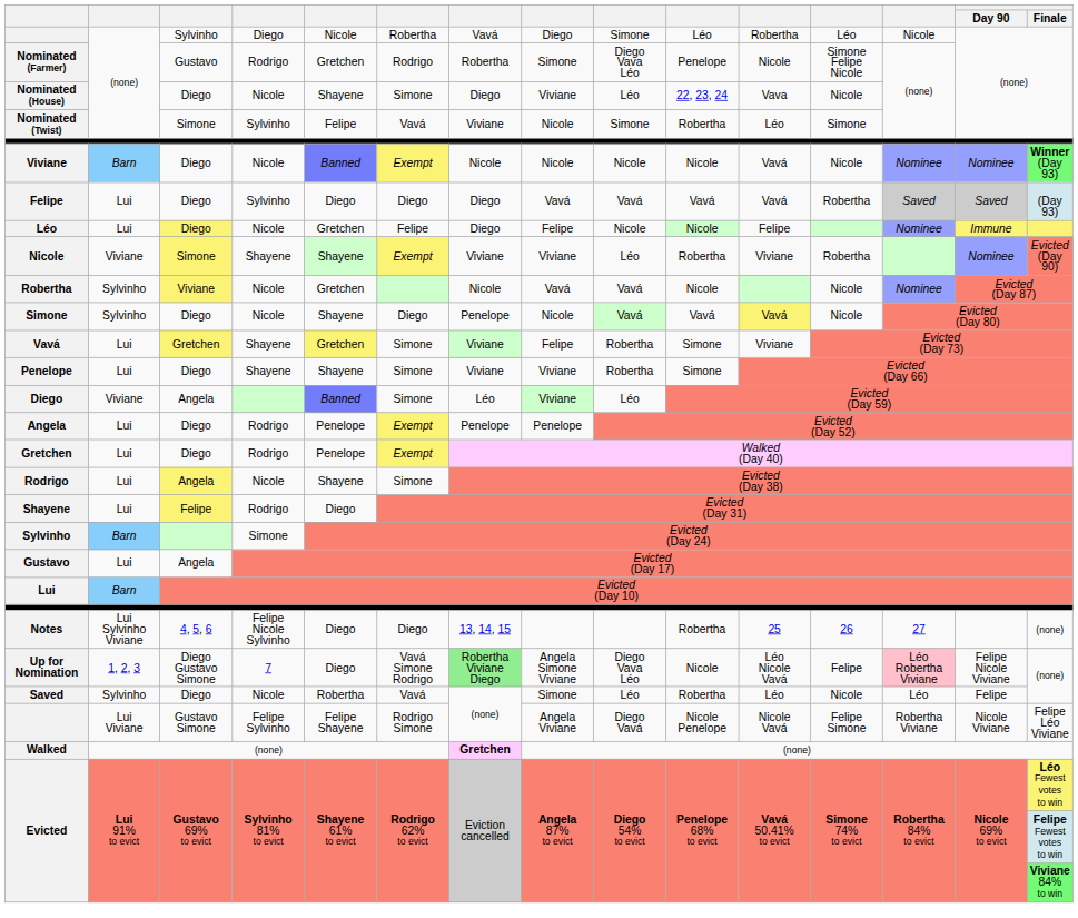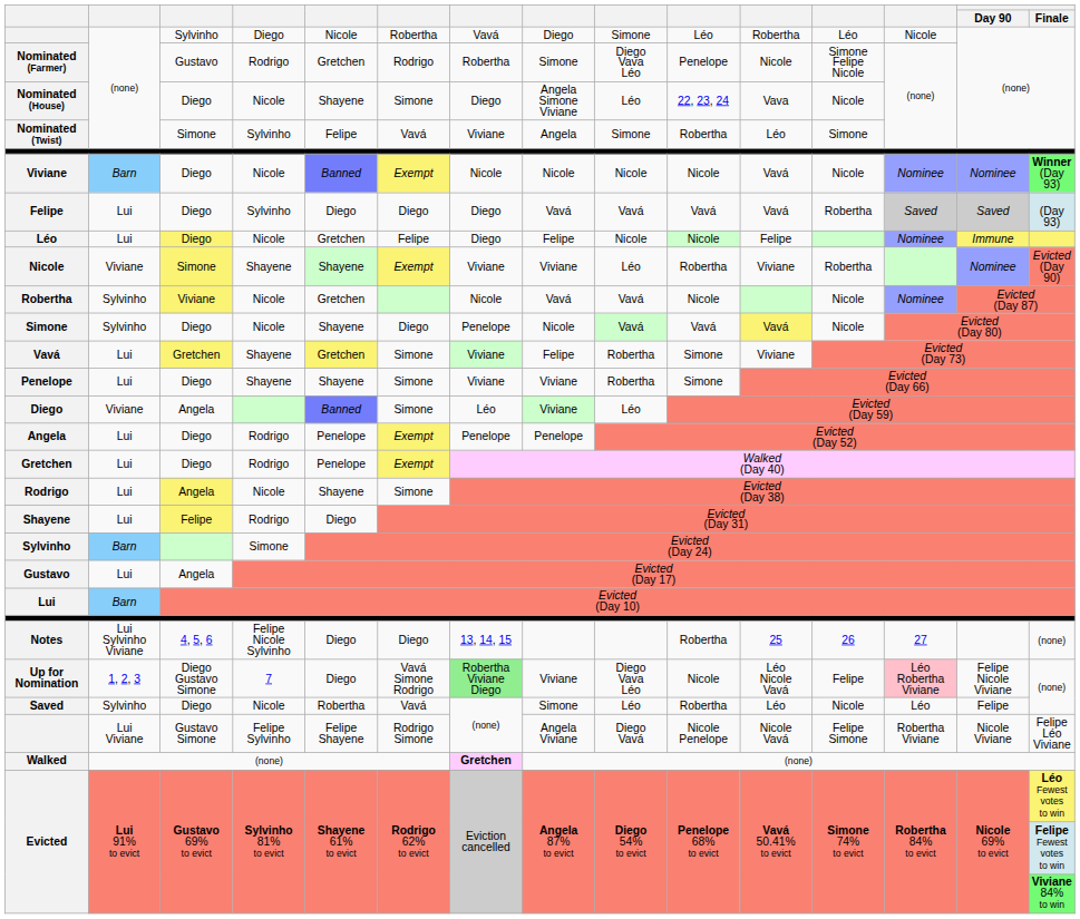 <table class="wikitable" style="text-align:center; font-size:85%; width:100%; line-height:13px;">
 <tr>
 <th rowspan=2 width="08%"></th>
 <th rowspan=2 width="07%"></th>
 <th rowspan=2 width="07%"></th>
 <th rowspan=2 width="07%"></th>
 <th rowspan=2 width="07%"></th>
 <th rowspan=2 width="07%"></th>
 <th rowspan=2 width="07%"></th>
 <th rowspan=2 width="07%"></th>
 <th rowspan=2 width="07%"></th>
 <th rowspan=2 width="07%"></th>
 <th rowspan=2 width="07%"></th>
 <th rowspan=2 width="07%"></th>
 <th rowspan=2 width="07%"></th>
 <th colspan=2 width="14%"></th>
 </tr>
 <tr>
 <th width="07%">Day 90</th>
 <th width="07%">Finale</th>
 </tr>
 <tr>
 <th></th>
 <td rowspan=4><small>(none)</small></td>
 <td>Sylvinho</td>
 <td>Diego</td>
 <td>Nicole</td>
 <td>Robertha</td>
 <td>Vavá</td>
 <td>Diego</td>
 <td>Simone</td>
 <td>Léo</td>
 <td>Robertha</td>
 <td>Léo</td>
 <td>Nicole</td>
 <td rowspan=4 colspan=2><small>(none)</small></td>
 </tr>
 <tr>
 <th>Nominated<br><small>(Farmer)</small></th>
 <td>Gustavo</td>
 <td>Rodrigo</td>
 <td>Gretchen</td>
 <td>Rodrigo</td>
 <td>Robertha</td>
 <td>Simone</td>
 <td>Diego<br>Vava<br>Léo</td>
 <td>Penelope</td>
 <td>Nicole</td>
 <td>Simone<br>Felipe<br>Nicole</td>
 <td rowspan=3><small>(none)</small></td>
 </tr>
 <tr>
 <th>Nominated<br><small>(House)</small></th>
 <td>Diego</td>
 <td>Nicole</td>
 <td>Shayene</td>
 <td>Simone</td>
 <td>Diego</td>
-<td>Viviane</td>
+<td>Angela<br>Simone<br>Viviane</td>
 <td>Léo</td>
 <td><a href='#'>22</a>, <a href='#'>23</a>, <a href='#'>24</a></td>
 <td>Vava</td>
 <td>Nicole</td>
 </tr>
 <tr>
 <th>Nominated<br><small>(Twist)</small></th>
 <td>Simone</td>
 <td>Sylvinho</td>
 <td>Felipe</td>
 <td>Vavá</td>
 <td>Viviane</td>
-<td>Nicole</td>
+<td>Angela</td>
 <td>Simone</td>
 <td>Robertha</td>
 <td>Léo</td>
 <td>Simone</td>
 </tr>
 <tr>
 <td bgcolor="000000" colspan=15></td>
 </tr>
 <tr>
 <th>Viviane</th>
 <td bgcolor="87CEFA"><em>Barn</em></td>
 <td>Diego</td>
 <td>Nicole</td>
 <td bgcolor="737DFB"><em>Banned</em></td>
 <td bgcolor="FBF373"><em>Exempt</em></td>
 <td>Nicole</td>
 <td>Nicole</td>
 <td>Nicole</td>
 <td>Nicole</td>
 <td>Vavá</td>
 <td>Nicole</td>
 <td bgcolor="959FFD"><em>Nominee</em></td>
 <td bgcolor="959FFD"><em>Nominee</em></td>
 <td bgcolor="73FB76"><strong>Winner</strong><br>(Day 93)</td>
 </tr>
 <tr>
 <th>Felipe</th>
 <td>Lui</td>
 <td>Diego</td>
 <td>Sylvinho</td>
 <td>Diego</td>
 <td>Diego</td>
 <td>Diego</td>
 <td>Vavá</td>
 <td>Vavá</td>
 <td>Vavá</td>
 <td>Vavá</td>
 <td>Robertha</td>
 <td bgcolor="CCCCCC"><em>Saved</em></td>
 <td bgcolor="CCCCCC"><em>Saved</em></td>
 <td bgcolor="D1E8EF"><br>(Day 93)</td>
 </tr>
 <tr>
 <th>Léo</th>
 <td>Lui</td>
 <td bgcolor="FBF373">Diego</td>
 <td>Nicole</td>
 <td>Gretchen</td>
 <td>Felipe</td>
 <td>Diego</td>
 <td>Felipe</td>
 <td>Nicole</td>
 <td bgcolor="CCFFCC">Nicole</td>
 <td>Felipe</td>
 <td bgcolor="CCFFCC"></td>
 <td bgcolor="959FFD"><em>Nominee</em></td>
 <td bgcolor="FBF373"><em>Immune</em></td>
 <td bgcolor="FBF373"></td>
 </tr>
 <tr>
 <th>Nicole</th>
 <td>Viviane</td>
 <td bgcolor="FBF373">Simone</td>
 <td>Shayene</td>
 <td bgcolor="CCFFCC">Shayene</td>
 <td bgcolor="FBF373"><em>Exempt</em></td>
 <td>Viviane</td>
 <td>Viviane</td>
 <td>Léo</td>
 <td>Robertha</td>
 <td>Viviane</td>
 <td>Robertha</td>
 <td bgcolor="CCFFCC"></td>
 <td bgcolor="959FFD"><em>Nominee</em></td>
 <td bgcolor="FA8072"><em>Evicted</em><br>(Day 90)</td>
 </tr>
 <tr>
 <th>Robertha</th>
 <td>Sylvinho</td>
 <td bgcolor="FBF373">Viviane</td>
 <td>Nicole</td>
 <td>Gretchen</td>
 <td bgcolor="CCFFCC"></td>
 <td>Nicole</td>
 <td>Vavá</td>
 <td>Vavá</td>
 <td>Nicole</td>
 <td bgcolor="CCFFCC"></td>
 <td>Nicole</td>
 <td bgcolor="959FFD"><em>Nominee</em></td>
 <td bgcolor="FA8072" colspan=2><em>Evicted</em><br>(Day 87)</td>
 </tr>
 <tr>
 <th>Simone</th>
 <td>Sylvinho</td>
 <td>Diego</td>
 <td>Nicole</td>
 <td>Shayene</td>
 <td>Diego</td>
 <td>Penelope</td>
 <td>Nicole</td>
 <td bgcolor="CCFFCC">Vavá</td>
 <td>Vavá</td>
 <td bgcolor="FBF373">Vavá</td>
 <td>Nicole</td>
 <td bgcolor="FA8072" colspan=3><em>Evicted</em><br>(Day 80)</td>
 </tr>
 <tr>
 <th>Vavá</th>
 <td>Lui</td>
 <td bgcolor="FBF373">Gretchen</td>
 <td>Shayene</td>
 <td bgcolor="FBF373">Gretchen</td>
 <td>Simone</td>
 <td bgcolor="CCFFCC">Viviane</td>
 <td>Felipe</td>
 <td>Robertha</td>
 <td>Simone</td>
 <td>Viviane</td>
 <td bgcolor="FA8072" colspan=4><em>Evicted</em><br>(Day 73)</td>
 </tr>
 <tr>
 <th>Penelope</th>
 <td>Lui</td>
 <td>Diego</td>
 <td>Shayene</td>
 <td>Shayene</td>
 <td>Simone</td>
 <td>Viviane</td>
 <td>Viviane</td>
 <td>Robertha</td>
 <td>Simone</td>
 <td bgcolor="FA8072" colspan=5><em>Evicted</em><br>(Day 66)</td>
 </tr>
 <tr>
 <th>Diego</th>
 <td>Viviane</td>
 <td>Angela</td>
 <td bgcolor="CCFFCC"></td>
 <td bgcolor="737DFB"><em>Banned</em></td>
 <td>Simone</td>
 <td>Léo</td>
 <td bgcolor="CCFFCC">Viviane</td>
 <td>Léo</td>
 <td bgcolor="FA8072" colspan=6><em>Evicted</em><br>(Day 59)</td>
 </tr>
 <tr>
 <th>Angela</th>
 <td>Lui</td>
 <td>Diego</td>
 <td>Rodrigo</td>
 <td>Penelope</td>
 <td bgcolor="FBF373"><em>Exempt</em></td>
 <td>Penelope</td>
 <td>Penelope</td>
 <td bgcolor="FA8072" colspan=7><em>Evicted</em><br>(Day 52)</td>
 </tr>
 <tr>
 <th>Gretchen</th>
 <td>Lui</td>
 <td>Diego</td>
 <td>Rodrigo</td>
 <td>Penelope</td>
 <td bgcolor="FBF373"><em>Exempt</em></td>
 <td bgcolor="FFCCFF" colspan=9><em>Walked</em><br>(Day 40)</td>
 </tr>
 <tr>
 <th>Rodrigo</th>
 <td>Lui</td>
 <td bgcolor="FBF373">Angela</td>
 <td>Nicole</td>
 <td>Shayene</td>
 <td>Simone</td>
 <td bgcolor="FA8072" colspan=9><em>Evicted</em><br>(Day 38)</td>
 </tr>
 <tr>
 <th>Shayene</th>
 <td>Lui</td>
 <td bgcolor="FBF373">Felipe</td>
 <td>Rodrigo</td>
 <td>Diego</td>
 <td bgcolor="FA8072" colspan=10><em>Evicted</em><br>(Day 31)</td>
 </tr>
 <tr>
 <th>Sylvinho</th>
 <td bgcolor="87CEFA"><em>Barn</em></td>
 <td bgcolor="CCFFCC"></td>
 <td>Simone</td>
 <td bgcolor="FA8072" colspan=11><em>Evicted</em><br>(Day 24)</td>
 </tr>
 <tr>
 <th>Gustavo</th>
 <td>Lui</td>
 <td>Angela</td>
 <td bgcolor="FA8072" colspan=12><em>Evicted</em><br>(Day 17)</td>
 </tr>
 <tr>
 <th>Lui</th>
 <td bgcolor="87CEFA"><em>Barn</em></td>
 <td bgcolor="FA8072" colspan=13><em>Evicted</em><br>(Day 10)</td>
 </tr>
 <tr>
 <td bgcolor="000000" colspan=15></td>
 </tr>
 <tr>
 <th>Notes</th>
 <td>Lui<br>Sylvinho<br>Viviane</td>
 <td><a href='#'>4</a>, <a href='#'>5</a>, <a href='#'>6</a></td>
 <td>Felipe<br>Nicole<br>Sylvinho</td>
 <td>Diego</td>
 <td>Diego</td>
 <td><a href='#'>13</a>, <a href='#'>14</a>, <a href='#'>15</a></td>
 <td></td>
 <td></td>
 <td>Robertha</td>
 <td><a href='#'>25</a></td>
 <td><a href='#'>26</a></td>
 <td><a href='#'>27</a></td>
 <td></td>
 <td><small>(none)</small></td>
 </tr>
 <tr>
 <th>Up for<br>Nomination</th>
 <td><a href='#'>1</a>, <a href='#'>2</a>, <a href='#'>3</a></td>
 <td>Diego<br>Gustavo<br>Simone</td>
 <td><a href='#'>7</a></td>
 <td>Diego</td>
 <td>Vavá<br>Simone<br>Rodrigo</td>
 <td style="background: lightgreen;">Robertha<br>Viviane<br>Diego</td>
-<td>Angela<br>Simone<br>Viviane</td>
+<td>Viviane</td>
 <td>Diego<br>Vava<br>Léo</td>
 <td>Nicole</td>
 <td>Léo<br>Nicole<br>Vavá</td>
 <td>Felipe</td>
 <td style="background: pink;">Léo<br>Robertha<br>Viviane</td>
 <td>Felipe<br>Nicole<br>Viviane</td>
 <td rowspan=2><small>(none)</small></td>
 </tr>
 <tr>
 <th>Saved</th>
 <td>Sylvinho</td>
 <td>Diego</td>
 <td>Nicole</td>
 <td>Robertha</td>
 <td>Vavá</td>
 <td rowspan=2><small>(none)</small></td>
 <td>Simone</td>
 <td>Léo</td>
 <td>Robertha</td>
 <td>Léo</td>
 <td>Nicole</td>
 <td>Léo</td>
 <td>Felipe</td>
 </tr>
 <tr>
 <th></th>
 <td>Lui<br>Viviane</td>
 <td>Gustavo<br>Simone</td>
 <td>Felipe<br>Sylvinho</td>
 <td>Felipe<br>Shayene</td>
 <td>Rodrigo<br>Simone</td>
 <td>Angela<br>Viviane</td>
 <td>Diego<br>Vavá</td>
 <td>Nicole<br>Penelope</td>
 <td>Nicole<br>Vavá</td>
 <td>Felipe<br>Simone</td>
 <td>Robertha<br>Viviane</td>
 <td>Nicole<br>Viviane</td>
 <td>Felipe<br>Léo<br>Viviane</td>
 </tr>
 <tr>
 <th>Walked</th>
 <td colspan=5><small>(none)</small></td>
 <td bgcolor="FFCCFF"><strong>Gretchen</strong></td>
 <td colspan=8><small>(none)</small></td>
 </tr>
 <tr>
 <th rowspan=3>Evicted</th>
 <td rowspan=3 bgcolor="FA8072"><strong>Lui</strong><br>91%<br><small>to evict</small></td>
 <td rowspan=3 bgcolor="FA8072"><strong>Gustavo</strong><br>69%<br><small>to evict</small></td>
 <td rowspan=3 bgcolor="FA8072"><strong>Sylvinho</strong><br>81%<br><small>to evict</small></td>
 <td rowspan=3 bgcolor="FA8072"><strong>Shayene</strong><br>61%<br><small>to evict</small></td>
 <td rowspan=3 bgcolor="FA8072"><strong>Rodrigo</strong><br>62%<br><small>to evict</small></td>
 <td rowspan=3 bgcolor="CCCCCC">Eviction<br>cancelled</td>
 <td rowspan=3 bgcolor="FA8072"><strong>Angela</strong><br>87%<br><small>to evict</small></td>
 <td rowspan=3 bgcolor="FA8072"><strong>Diego</strong><br>54%<br><small>to evict</small></td>
 <td rowspan=3 bgcolor="FA8072"><strong>Penelope</strong><br>68%<br><small>to evict</small></td>
 <td rowspan=3 bgcolor="FA8072"><strong>Vavá</strong><br>50.41%<br><small>to evict</small></td>
 <td rowspan=3 bgcolor="FA8072"><strong>Simone</strong><br>74%<br><small>to evict</small></td>
 <td rowspan=3 bgcolor="FA8072"><strong>Robertha</strong><br>84%<br><small>to evict</small></td>
 <td rowspan=3 bgcolor="FA8072"><strong>Nicole</strong><br>69%<br><small>to evict</small></td>
 <td rowspan=1 bgcolor="FBF373"><strong>Léo</strong><br><small>Fewest votes<br>to win</small></td>
 </tr>
 <tr>
 <td rowspan=1 bgcolor="D1E8EF"><strong>Felipe</strong><br><small>Fewest votes<br>to win</small></td>
 </tr>
 <tr>
 <td rowspan=1 bgcolor="73FB76"><strong>Viviane</strong><br>84%<br><small>to win</small></td>
 </tr>
 </table>
